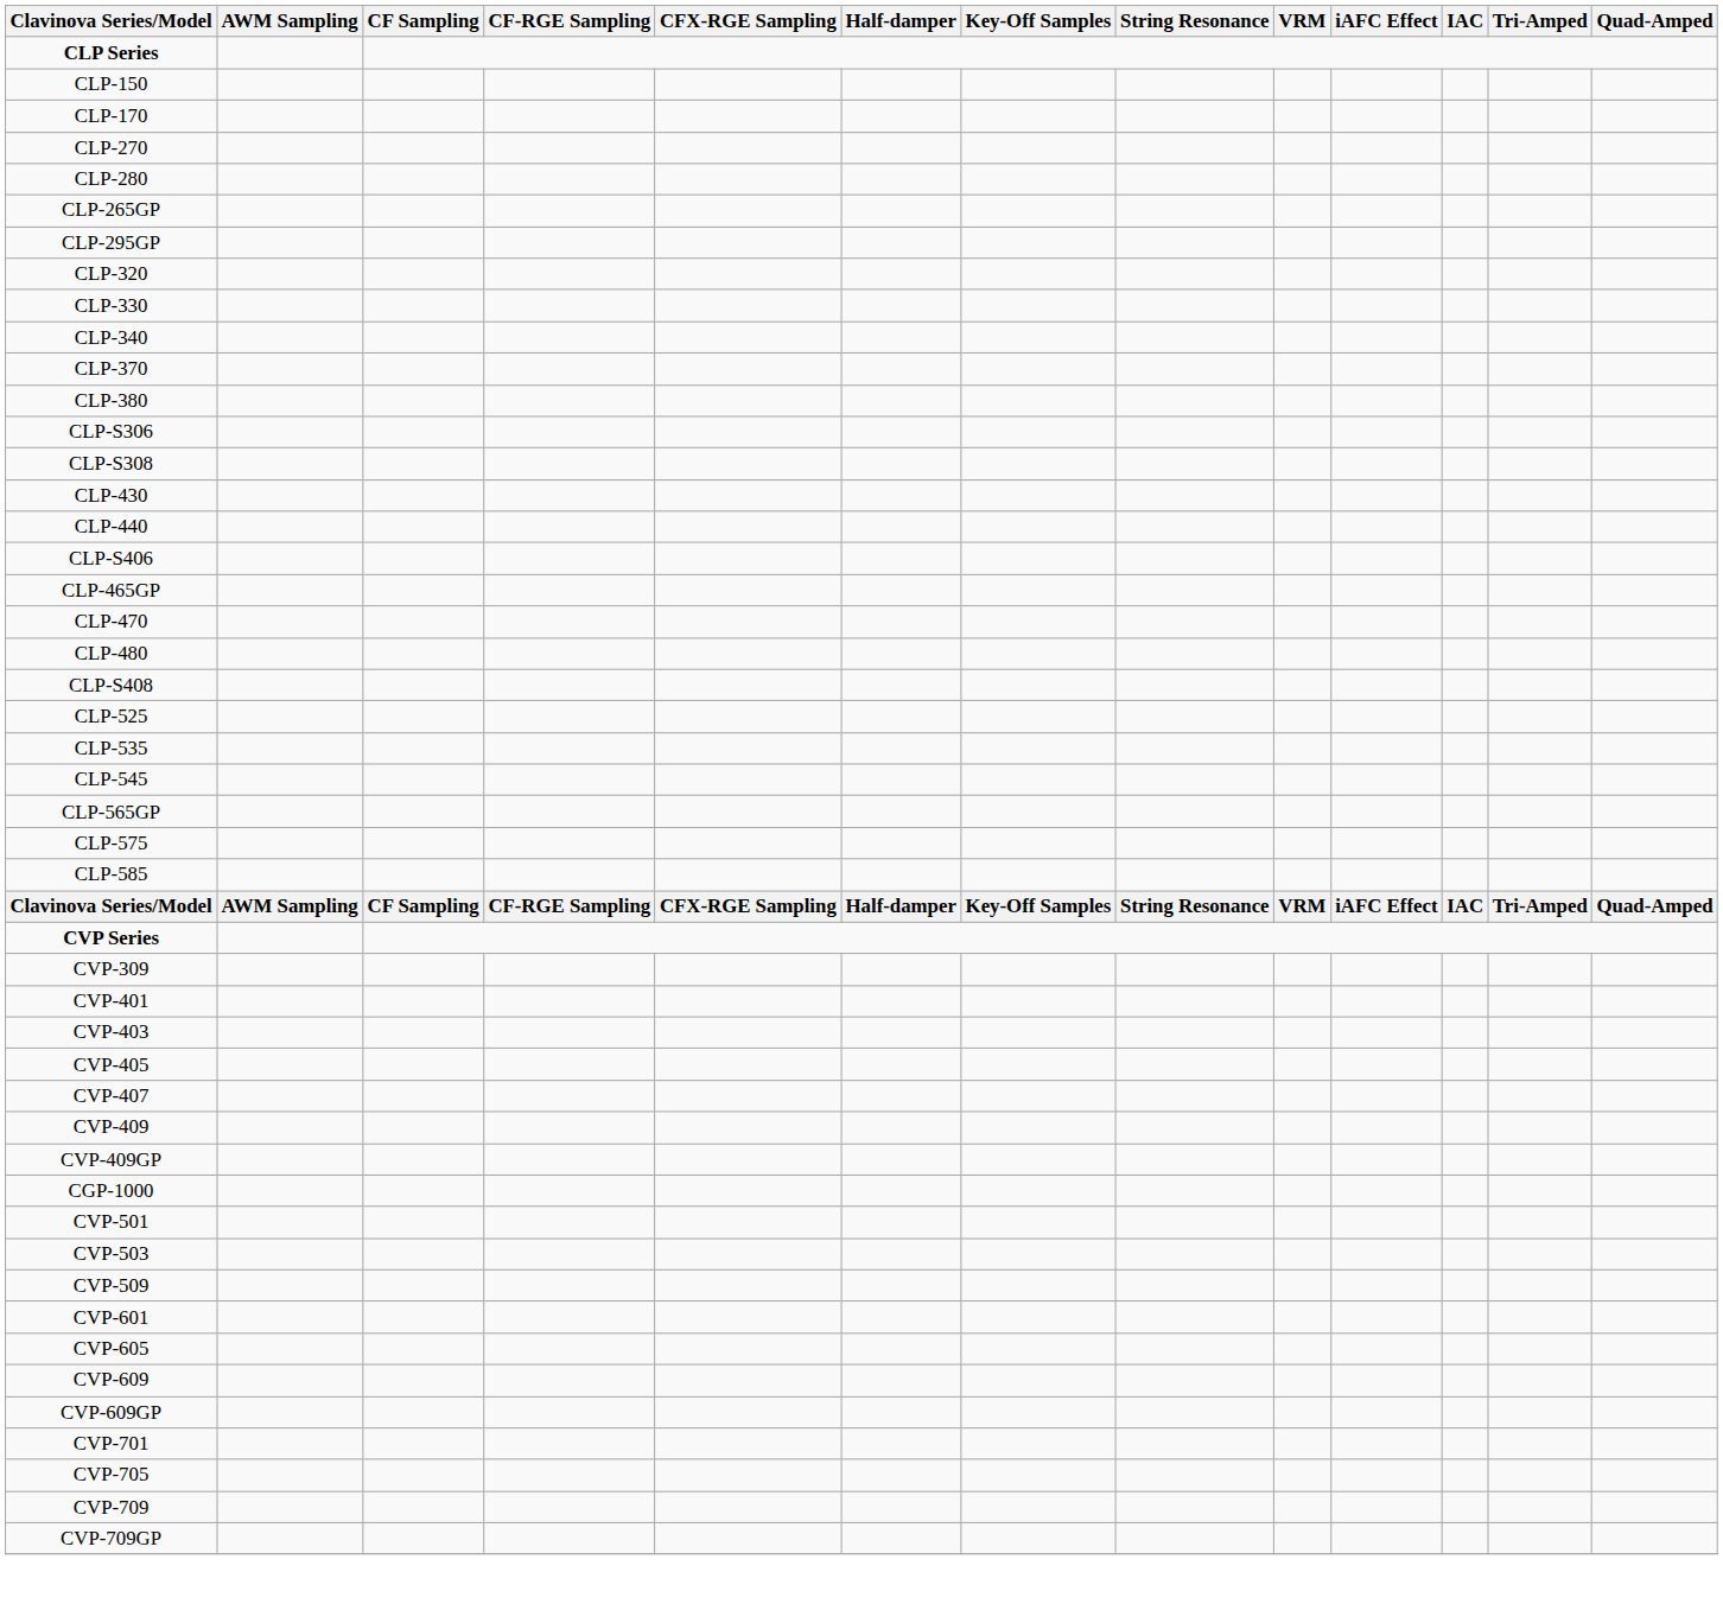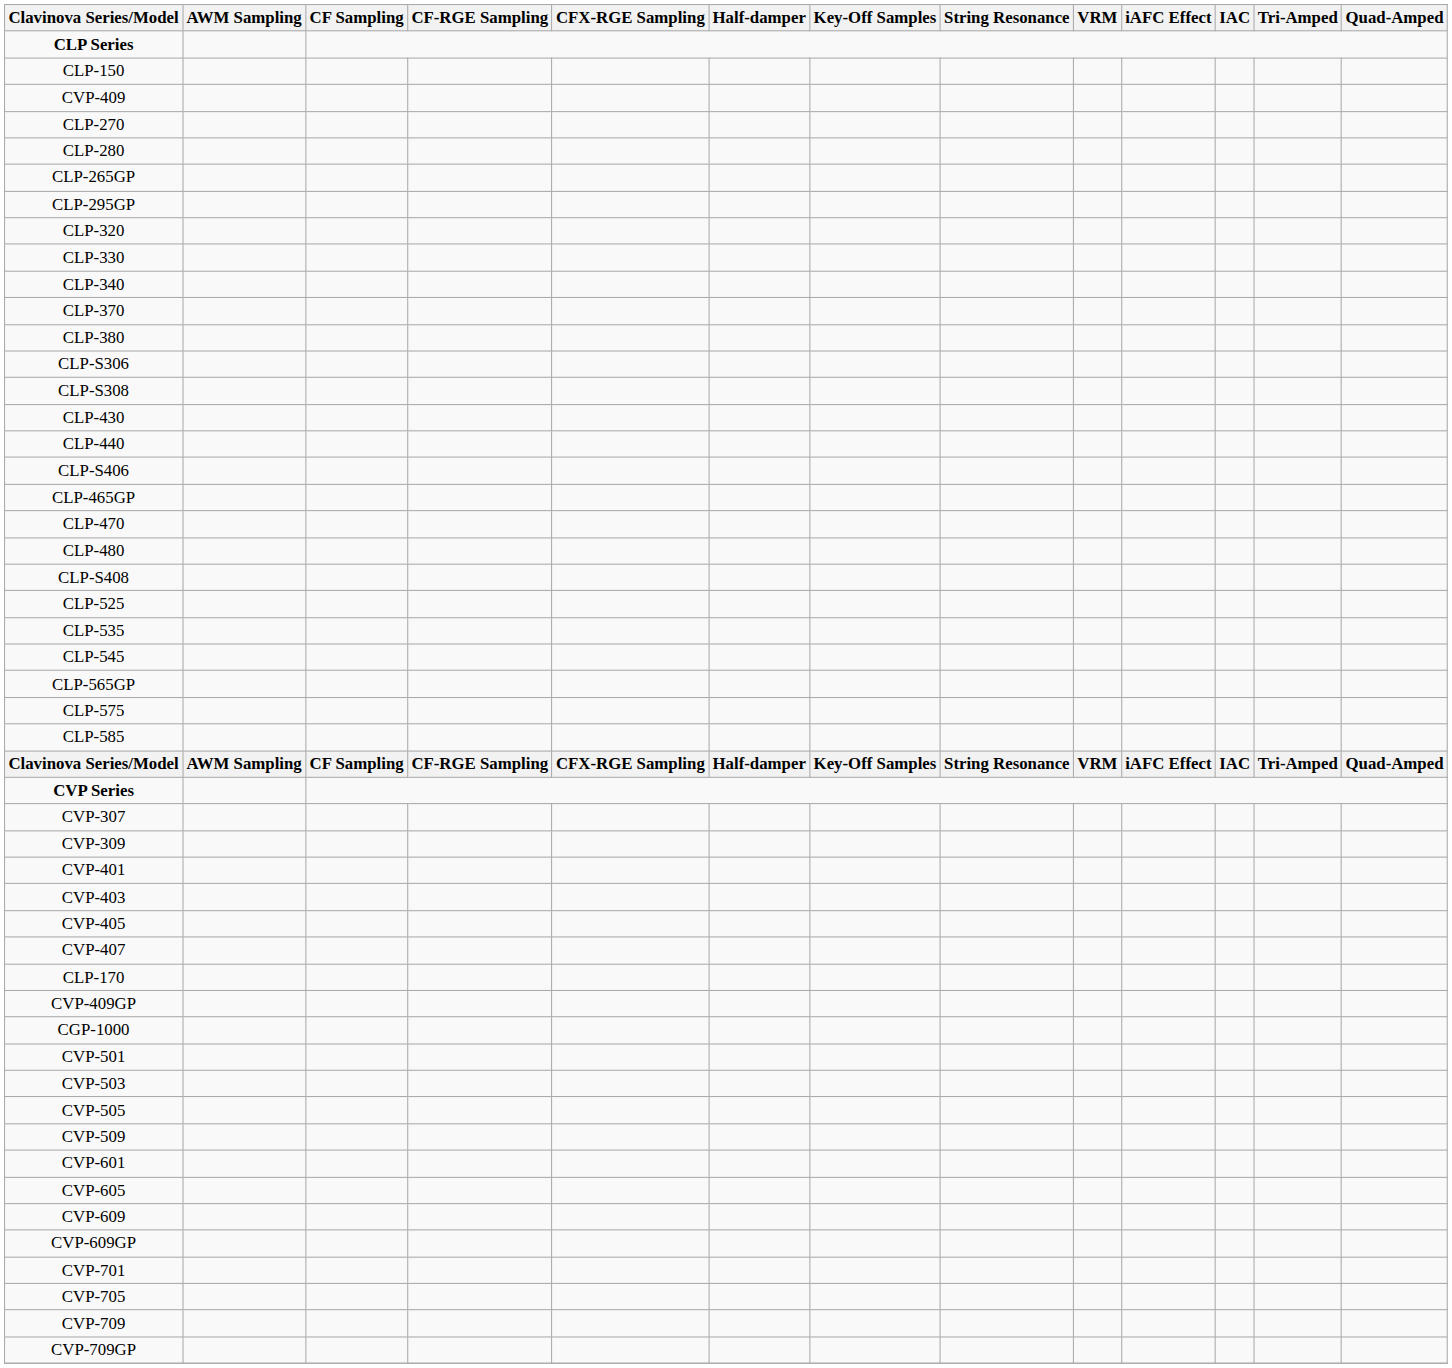 <table class="wikitable" style="text-align:center;">
 <tr>
 <th>Clavinova Series/Model</th>
 <th>AWM Sampling</th>
 <th>CF Sampling</th>
 <th>CF-RGE Sampling</th>
 <th>CFX-RGE Sampling</th>
 <th>Half-damper</th>
 <th>Key-Off Samples</th>
 <th>String Resonance</th>
 <th>VRM</th>
 <th>iAFC Effect</th>
 <th>IAC</th>
 <th>Tri-Amped</th>
 <th>Quad-Amped</th>
 </tr>
 <tr>
 <td><strong>CLP Series</strong></td>
 <td></td>
 </tr>
 <tr>
 <td>CLP-150</td>
 <td></td>
 <td></td>
 <td></td>
 <td></td>
 <td></td>
 <td></td>
 <td></td>
 <td></td>
 <td></td>
 <td></td>
 <td></td>
 <td></td>
 </tr>
 <tr>
-<td>CLP-170</td>
+<td>CVP-409</td>
 <td></td>
 <td></td>
 <td></td>
 <td></td>
 <td></td>
 <td></td>
 <td></td>
 <td></td>
 <td></td>
 <td></td>
 <td></td>
 <td></td>
 </tr>
 <tr>
 <td>CLP-270</td>
 <td></td>
 <td></td>
 <td></td>
 <td></td>
 <td></td>
 <td></td>
 <td></td>
 <td></td>
 <td></td>
 <td></td>
 <td></td>
 <td></td>
 </tr>
 <tr>
 <td>CLP-280</td>
 <td></td>
 <td></td>
 <td></td>
 <td></td>
 <td></td>
 <td></td>
 <td></td>
 <td></td>
 <td></td>
 <td></td>
 <td></td>
 <td></td>
 </tr>
 <tr>
 <td>CLP-265GP</td>
 <td></td>
 <td></td>
 <td></td>
 <td></td>
 <td></td>
 <td></td>
 <td></td>
 <td></td>
 <td></td>
 <td></td>
 <td></td>
 <td></td>
 </tr>
 <tr>
 <td>CLP-295GP</td>
 <td></td>
 <td></td>
 <td></td>
 <td></td>
 <td></td>
 <td></td>
 <td></td>
 <td></td>
 <td></td>
 <td></td>
 <td></td>
 <td></td>
 </tr>
 <tr>
 <td>CLP-320</td>
 <td></td>
 <td></td>
 <td></td>
 <td></td>
 <td></td>
 <td></td>
 <td></td>
 <td></td>
 <td></td>
 <td></td>
 <td></td>
 <td></td>
 </tr>
 <tr>
 <td>CLP-330</td>
 <td></td>
 <td></td>
 <td></td>
 <td></td>
 <td></td>
 <td></td>
 <td></td>
 <td></td>
 <td></td>
 <td></td>
 <td></td>
 <td></td>
 </tr>
 <tr>
 <td>CLP-340</td>
 <td></td>
 <td></td>
 <td></td>
 <td></td>
 <td></td>
 <td></td>
 <td></td>
 <td></td>
 <td></td>
 <td></td>
 <td></td>
 <td></td>
 </tr>
 <tr>
 <td>CLP-370</td>
 <td></td>
 <td></td>
 <td></td>
 <td></td>
 <td></td>
 <td></td>
 <td></td>
 <td></td>
 <td></td>
 <td></td>
 <td></td>
 <td></td>
 </tr>
 <tr>
 <td>CLP-380</td>
 <td></td>
 <td></td>
 <td></td>
 <td></td>
 <td></td>
 <td></td>
 <td></td>
 <td></td>
 <td></td>
 <td></td>
 <td></td>
 <td></td>
 </tr>
 <tr>
 <td>CLP-S306</td>
 <td></td>
 <td></td>
 <td></td>
 <td></td>
 <td></td>
 <td></td>
 <td></td>
 <td></td>
 <td></td>
 <td></td>
 <td></td>
 <td></td>
 </tr>
 <tr>
 <td>CLP-S308</td>
 <td></td>
 <td></td>
 <td></td>
 <td></td>
 <td></td>
 <td></td>
 <td></td>
 <td></td>
 <td></td>
 <td></td>
 <td></td>
 <td></td>
 </tr>
 <tr>
 <td>CLP-430</td>
 <td></td>
 <td></td>
 <td></td>
 <td></td>
 <td></td>
 <td></td>
 <td></td>
 <td></td>
 <td></td>
 <td></td>
 <td></td>
 <td></td>
 </tr>
 <tr>
 <td>CLP-440</td>
 <td></td>
 <td></td>
 <td></td>
 <td></td>
 <td></td>
 <td></td>
 <td></td>
 <td></td>
 <td></td>
 <td></td>
 <td></td>
 <td></td>
 </tr>
 <tr>
 <td>CLP-S406</td>
 <td></td>
 <td></td>
 <td></td>
 <td></td>
 <td></td>
 <td></td>
 <td></td>
 <td></td>
 <td></td>
 <td></td>
 <td></td>
 <td></td>
 </tr>
 <tr>
 <td>CLP-465GP</td>
 <td></td>
 <td></td>
 <td></td>
 <td></td>
 <td></td>
 <td></td>
 <td></td>
 <td></td>
 <td></td>
 <td></td>
 <td></td>
 <td></td>
 </tr>
 <tr>
 <td>CLP-470</td>
 <td></td>
 <td></td>
 <td></td>
 <td></td>
 <td></td>
 <td></td>
 <td></td>
 <td></td>
 <td></td>
 <td></td>
 <td></td>
 <td></td>
 </tr>
 <tr>
 <td>CLP-480</td>
 <td></td>
 <td></td>
 <td></td>
 <td></td>
 <td></td>
 <td></td>
 <td></td>
 <td></td>
 <td></td>
 <td></td>
 <td></td>
 <td></td>
 </tr>
 <tr>
 <td>CLP-S408</td>
 <td></td>
 <td></td>
 <td></td>
 <td></td>
 <td></td>
 <td></td>
 <td></td>
 <td></td>
 <td></td>
 <td></td>
 <td></td>
 <td></td>
 </tr>
 <tr>
 <td>CLP-525</td>
 <td></td>
 <td></td>
 <td></td>
 <td></td>
 <td></td>
 <td></td>
 <td></td>
 <td></td>
 <td></td>
 <td></td>
 <td></td>
 <td></td>
 </tr>
 <tr>
 <td>CLP-535</td>
 <td></td>
 <td></td>
 <td></td>
 <td></td>
 <td></td>
 <td></td>
 <td></td>
 <td></td>
 <td></td>
 <td></td>
 <td></td>
 <td></td>
 </tr>
 <tr>
 <td>CLP-545</td>
 <td></td>
 <td></td>
 <td></td>
 <td></td>
 <td></td>
 <td></td>
 <td></td>
 <td></td>
 <td></td>
 <td></td>
 <td></td>
 <td></td>
 </tr>
 <tr>
 <td>CLP-565GP</td>
 <td></td>
 <td></td>
 <td></td>
 <td></td>
 <td></td>
 <td></td>
 <td></td>
 <td></td>
 <td></td>
 <td></td>
 <td></td>
 <td></td>
 </tr>
 <tr>
 <td>CLP-575</td>
 <td></td>
 <td></td>
 <td></td>
 <td></td>
 <td></td>
 <td></td>
 <td></td>
 <td></td>
 <td></td>
 <td></td>
 <td></td>
 <td></td>
 </tr>
 <tr>
 <td>CLP-585</td>
 <td></td>
 <td></td>
 <td></td>
 <td></td>
 <td></td>
 <td></td>
 <td></td>
 <td></td>
 <td></td>
 <td></td>
 <td></td>
 <td></td>
 </tr>
 <tr>
 <th>Clavinova Series/Model</th>
 <th>AWM Sampling</th>
 <th>CF Sampling</th>
 <th>CF-RGE Sampling</th>
 <th>CFX-RGE Sampling</th>
 <th>Half-damper</th>
 <th>Key-Off Samples</th>
 <th>String Resonance</th>
 <th>VRM</th>
 <th>iAFC Effect</th>
 <th>IAC</th>
 <th>Tri-Amped</th>
 <th>Quad-Amped</th>
 </tr>
 <tr>
 <td><strong>CVP Series</strong></td>
 <td></td>
 </tr>
 <tr>
+<td>CVP-307</td>
+<td></td>
+<td></td>
+<td></td>
+<td></td>
+<td></td>
+<td></td>
+<td></td>
+<td></td>
+<td></td>
+<td></td>
+<td></td>
+<td></td>
+</tr>
+<tr>
 <td>CVP-309</td>
 <td></td>
 <td></td>
 <td></td>
 <td></td>
 <td></td>
 <td></td>
 <td></td>
 <td></td>
 <td></td>
 <td></td>
 <td></td>
 <td></td>
 </tr>
 <tr>
 <td>CVP-401</td>
 <td></td>
 <td></td>
 <td></td>
 <td></td>
 <td></td>
 <td></td>
 <td></td>
 <td></td>
 <td></td>
 <td></td>
 <td></td>
 <td></td>
 </tr>
 <tr>
 <td>CVP-403</td>
 <td></td>
 <td></td>
 <td></td>
 <td></td>
 <td></td>
 <td></td>
 <td></td>
 <td></td>
 <td></td>
 <td></td>
 <td></td>
 <td></td>
 </tr>
 <tr>
 <td>CVP-405</td>
 <td></td>
 <td></td>
 <td></td>
 <td></td>
 <td></td>
 <td></td>
 <td></td>
 <td></td>
 <td></td>
 <td></td>
 <td></td>
 <td></td>
 </tr>
 <tr>
 <td>CVP-407</td>
 <td></td>
 <td></td>
 <td></td>
 <td></td>
 <td></td>
 <td></td>
 <td></td>
 <td></td>
 <td></td>
 <td></td>
 <td></td>
 <td></td>
 </tr>
 <tr>
-<td>CVP-409</td>
+<td>CLP-170</td>
 <td></td>
 <td></td>
 <td></td>
 <td></td>
 <td></td>
 <td></td>
 <td></td>
 <td></td>
 <td></td>
 <td></td>
 <td></td>
 <td></td>
 </tr>
 <tr>
 <td>CVP-409GP</td>
 <td></td>
 <td></td>
 <td></td>
 <td></td>
 <td></td>
 <td></td>
 <td></td>
 <td></td>
 <td></td>
 <td></td>
 <td></td>
 <td></td>
 </tr>
 <tr>
 <td>CGP-1000</td>
 <td></td>
 <td></td>
 <td></td>
 <td></td>
 <td></td>
 <td></td>
 <td></td>
 <td></td>
 <td></td>
 <td></td>
 <td></td>
 <td></td>
 </tr>
 <tr>
 <td>CVP-501</td>
 <td></td>
 <td></td>
 <td></td>
 <td></td>
 <td></td>
 <td></td>
 <td></td>
 <td></td>
 <td></td>
 <td></td>
 <td></td>
 <td></td>
 </tr>
 <tr>
 <td>CVP-503</td>
+<td></td>
+<td></td>
+<td></td>
+<td></td>
+<td></td>
+<td></td>
+<td></td>
+<td></td>
+<td></td>
+<td></td>
+<td></td>
+<td></td>
+</tr>
+<tr>
+<td>CVP-505</td>
 <td></td>
 <td></td>
 <td></td>
 <td></td>
 <td></td>
 <td></td>
 <td></td>
 <td></td>
 <td></td>
 <td></td>
 <td></td>
 <td></td>
 </tr>
 <tr>
 <td>CVP-509</td>
 <td></td>
 <td></td>
 <td></td>
 <td></td>
 <td></td>
 <td></td>
 <td></td>
 <td></td>
 <td></td>
 <td></td>
 <td></td>
 <td></td>
 </tr>
 <tr>
 <td>CVP-601</td>
 <td></td>
 <td></td>
 <td></td>
 <td></td>
 <td></td>
 <td></td>
 <td></td>
 <td></td>
 <td></td>
 <td></td>
 <td></td>
 <td></td>
 </tr>
 <tr>
 <td>CVP-605</td>
 <td></td>
 <td></td>
 <td></td>
 <td></td>
 <td></td>
 <td></td>
 <td></td>
 <td></td>
 <td></td>
 <td></td>
 <td></td>
 <td></td>
 </tr>
 <tr>
 <td>CVP-609</td>
 <td></td>
 <td></td>
 <td></td>
 <td></td>
 <td></td>
 <td></td>
 <td></td>
 <td></td>
 <td></td>
 <td></td>
 <td></td>
 <td></td>
 </tr>
 <tr>
 <td>CVP-609GP</td>
 <td></td>
 <td></td>
 <td></td>
 <td></td>
 <td></td>
 <td></td>
 <td></td>
 <td></td>
 <td></td>
 <td></td>
 <td></td>
 <td></td>
 </tr>
 <tr>
 <td>CVP-701</td>
 <td></td>
 <td></td>
 <td></td>
 <td></td>
 <td></td>
 <td></td>
 <td></td>
 <td></td>
 <td></td>
 <td></td>
 <td></td>
 <td></td>
 </tr>
 <tr>
 <td>CVP-705</td>
 <td></td>
 <td></td>
 <td></td>
 <td></td>
 <td></td>
 <td></td>
 <td></td>
 <td></td>
 <td></td>
 <td></td>
 <td></td>
 <td></td>
 </tr>
 <tr>
 <td>CVP-709</td>
 <td></td>
 <td></td>
 <td></td>
 <td></td>
 <td></td>
 <td></td>
 <td></td>
 <td></td>
 <td></td>
 <td></td>
 <td></td>
 <td></td>
 </tr>
 <tr>
 <td>CVP-709GP</td>
 <td></td>
 <td></td>
 <td></td>
 <td></td>
 <td></td>
 <td></td>
 <td></td>
 <td></td>
 <td></td>
 <td></td>
 <td></td>
 <td></td>
 </tr>
 <tr>
 </tr>
 </table>
